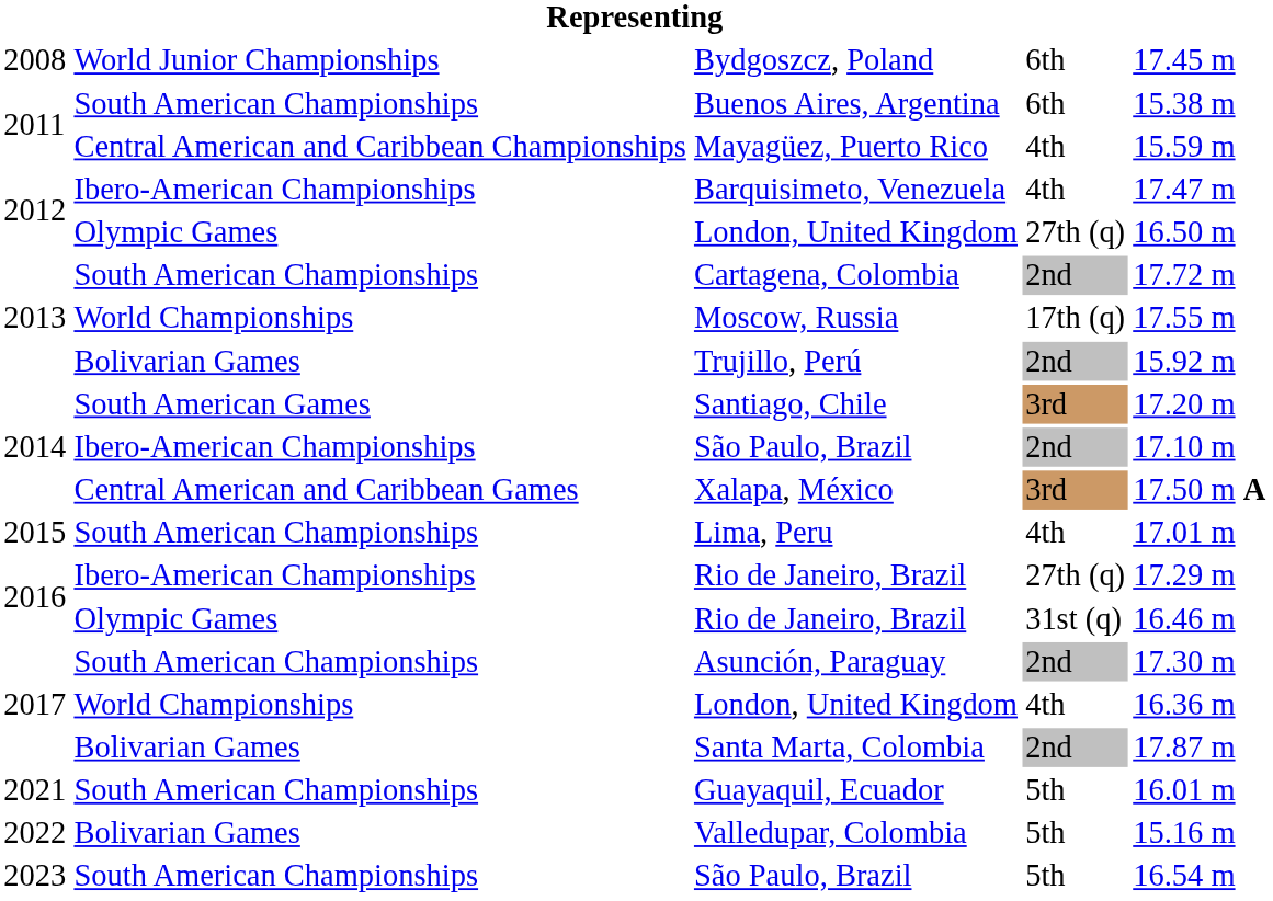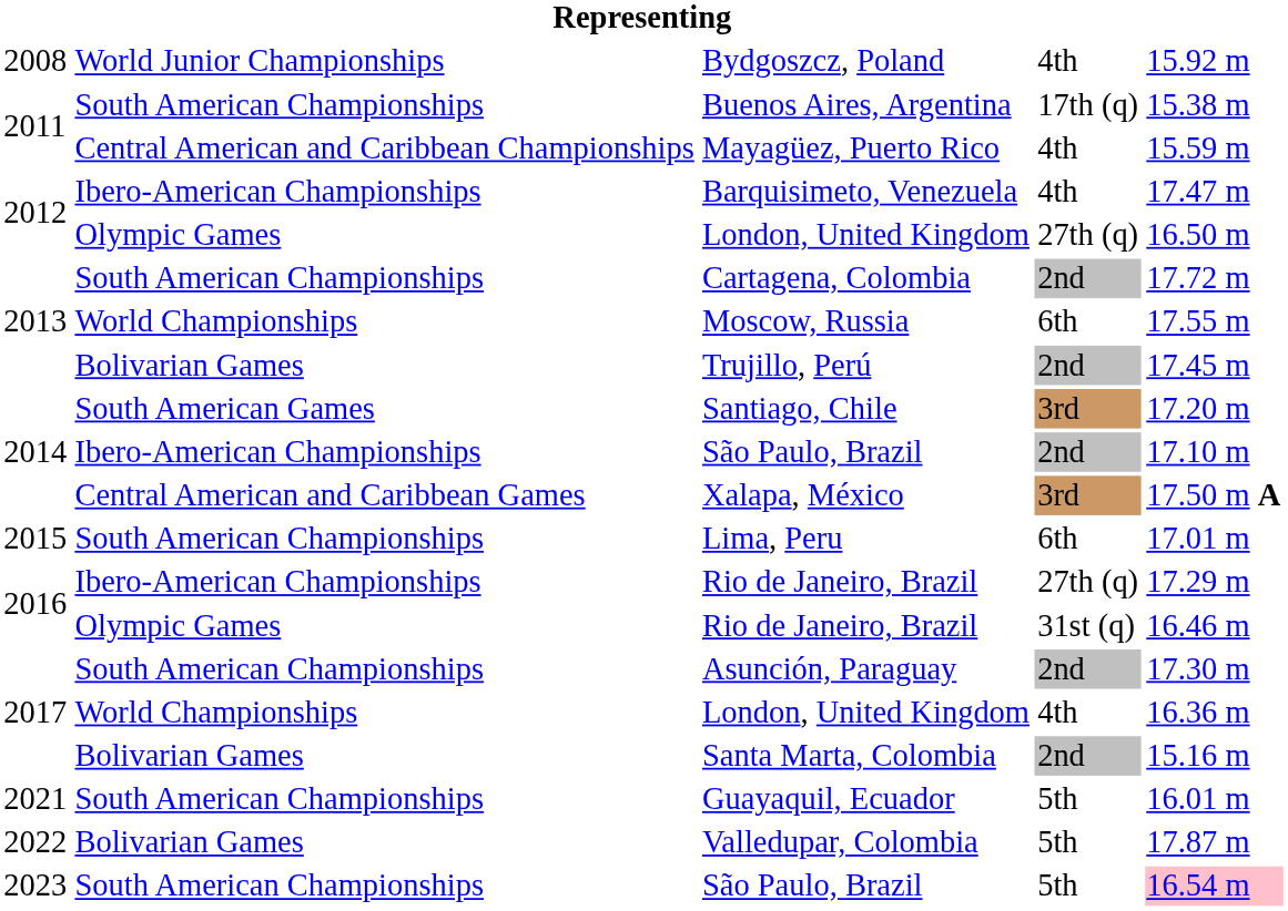 <table>
 <tr>
 <th colspan="5">Representing </th>
 </tr>
 <tr>
 <td>2008</td>
 <td><a href='#'>World Junior Championships</a></td>
 <td><a href='#'>Bydgoszcz</a>, <a href='#'>Poland</a></td>
-<td>6th</td>
-<td><a href='#'>17.45 m</a></td>
+<td>4th</td>
+<td><a href='#'>15.92 m</a></td>
 </tr>
 <tr>
 <td rowspan=2>2011</td>
 <td><a href='#'>South American Championships</a></td>
 <td><a href='#'>Buenos Aires, Argentina</a></td>
-<td>6th</td>
+<td>17th (q)</td>
 <td><a href='#'>15.38 m</a></td>
 </tr>
 <tr>
 <td><a href='#'>Central American and Caribbean Championships</a></td>
 <td><a href='#'>Mayagüez, Puerto Rico</a></td>
 <td>4th</td>
 <td><a href='#'>15.59 m</a></td>
 </tr>
 <tr>
 <td rowspan=2>2012</td>
 <td><a href='#'>Ibero-American Championships</a></td>
 <td><a href='#'>Barquisimeto, Venezuela</a></td>
 <td>4th</td>
 <td><a href='#'>17.47 m</a></td>
 </tr>
 <tr>
 <td><a href='#'>Olympic Games</a></td>
 <td><a href='#'>London, United Kingdom</a></td>
 <td>27th (q)</td>
 <td><a href='#'>16.50 m</a></td>
 </tr>
 <tr>
 <td rowspan=3>2013</td>
 <td><a href='#'>South American Championships</a></td>
 <td><a href='#'>Cartagena, Colombia</a></td>
 <td bgcolor=silver>2nd</td>
 <td><a href='#'>17.72 m</a></td>
 </tr>
 <tr>
 <td><a href='#'>World Championships</a></td>
 <td><a href='#'>Moscow, Russia</a></td>
-<td>17th (q)</td>
+<td>6th</td>
 <td><a href='#'>17.55 m</a></td>
 </tr>
 <tr>
 <td><a href='#'>Bolivarian Games</a></td>
 <td><a href='#'>Trujillo</a>, <a href='#'>Perú</a></td>
 <td bgcolor=silver>2nd</td>
-<td><a href='#'>15.92 m</a></td>
+<td><a href='#'>17.45 m</a></td>
 </tr>
 <tr>
 <td rowspan=3>2014</td>
 <td><a href='#'>South American Games</a></td>
 <td><a href='#'>Santiago, Chile</a></td>
 <td bgcolor=cc9966>3rd</td>
 <td><a href='#'>17.20 m</a></td>
 </tr>
 <tr>
 <td><a href='#'>Ibero-American Championships</a></td>
 <td><a href='#'>São Paulo, Brazil</a></td>
 <td bgcolor="silver">2nd</td>
 <td><a href='#'>17.10 m</a></td>
 </tr>
 <tr>
 <td><a href='#'>Central American and Caribbean Games</a></td>
 <td><a href='#'>Xalapa</a>, <a href='#'>México</a></td>
 <td bgcolor="cc9966">3rd</td>
 <td><a href='#'>17.50 m</a> <strong>A</strong></td>
 </tr>
 <tr>
 <td>2015</td>
 <td><a href='#'>South American Championships</a></td>
 <td><a href='#'>Lima</a>, <a href='#'>Peru</a></td>
-<td>4th</td>
+<td>6th</td>
 <td><a href='#'>17.01 m</a></td>
 </tr>
 <tr>
 <td rowspan=2>2016</td>
 <td><a href='#'>Ibero-American Championships</a></td>
 <td><a href='#'>Rio de Janeiro, Brazil</a></td>
 <td>27th (q)</td>
 <td><a href='#'>17.29 m</a></td>
 </tr>
 <tr>
 <td><a href='#'>Olympic Games</a></td>
 <td><a href='#'>Rio de Janeiro, Brazil</a></td>
 <td>31st (q)</td>
 <td><a href='#'>16.46 m</a></td>
 </tr>
 <tr>
 <td rowspan=3>2017</td>
 <td><a href='#'>South American Championships</a></td>
 <td><a href='#'>Asunción, Paraguay</a></td>
 <td bgcolor=silver>2nd</td>
 <td><a href='#'>17.30 m</a></td>
 </tr>
 <tr>
 <td><a href='#'>World Championships</a></td>
 <td><a href='#'>London</a>, <a href='#'>United Kingdom</a></td>
 <td>4th</td>
 <td><a href='#'>16.36 m</a></td>
 </tr>
 <tr>
 <td><a href='#'>Bolivarian Games</a></td>
 <td><a href='#'>Santa Marta, Colombia</a></td>
 <td bgcolor=silver>2nd</td>
-<td><a href='#'>17.87 m</a></td>
+<td><a href='#'>15.16 m</a></td>
 </tr>
 <tr>
 <td>2021</td>
 <td><a href='#'>South American Championships</a></td>
 <td><a href='#'>Guayaquil, Ecuador</a></td>
 <td>5th</td>
 <td><a href='#'>16.01 m</a></td>
 </tr>
 <tr>
 <td>2022</td>
 <td><a href='#'>Bolivarian Games</a></td>
 <td><a href='#'>Valledupar, Colombia</a></td>
 <td>5th</td>
-<td><a href='#'>15.16 m</a></td>
+<td><a href='#'>17.87 m</a></td>
 </tr>
 <tr>
 <td>2023</td>
 <td><a href='#'>South American Championships</a></td>
 <td><a href='#'>São Paulo, Brazil</a></td>
 <td>5th</td>
-<td><a href='#'>16.54 m</a></td>
+<td style="background: pink;"><a href='#'>16.54 m</a></td>
 </tr>
 </table>
